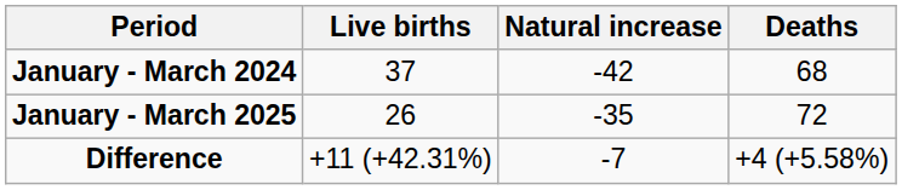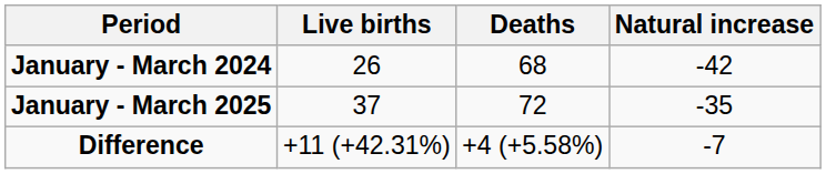 <table class="wikitable"  style="text-align:center;">
 <tr>
 <th>Period</th>
 <th>Live births</th>
+<th>Deaths</th>
 <th>Natural increase</th>
-<th>Deaths</th>
 </tr>
 <tr>
 <td><strong>January - March 2024</strong></td>
-<td>37</td>
+<td>26</td>
+<td>68</td>
 <td>-42</td>
-<td>68</td>
 </tr>
 <tr>
 <td><strong>January - March 2025</strong></td>
-<td>26</td>
+<td>37</td>
+<td>72</td>
 <td>-35</td>
-<td>72</td>
 </tr>
 <tr>
 <td><strong>Difference</strong></td>
 <td> +11 (+42.31%)</td>
+<td> +4 (+5.58%)</td>
 <td> -7</td>
-<td> +4 (+5.58%)</td>
 </tr>
 </table>
